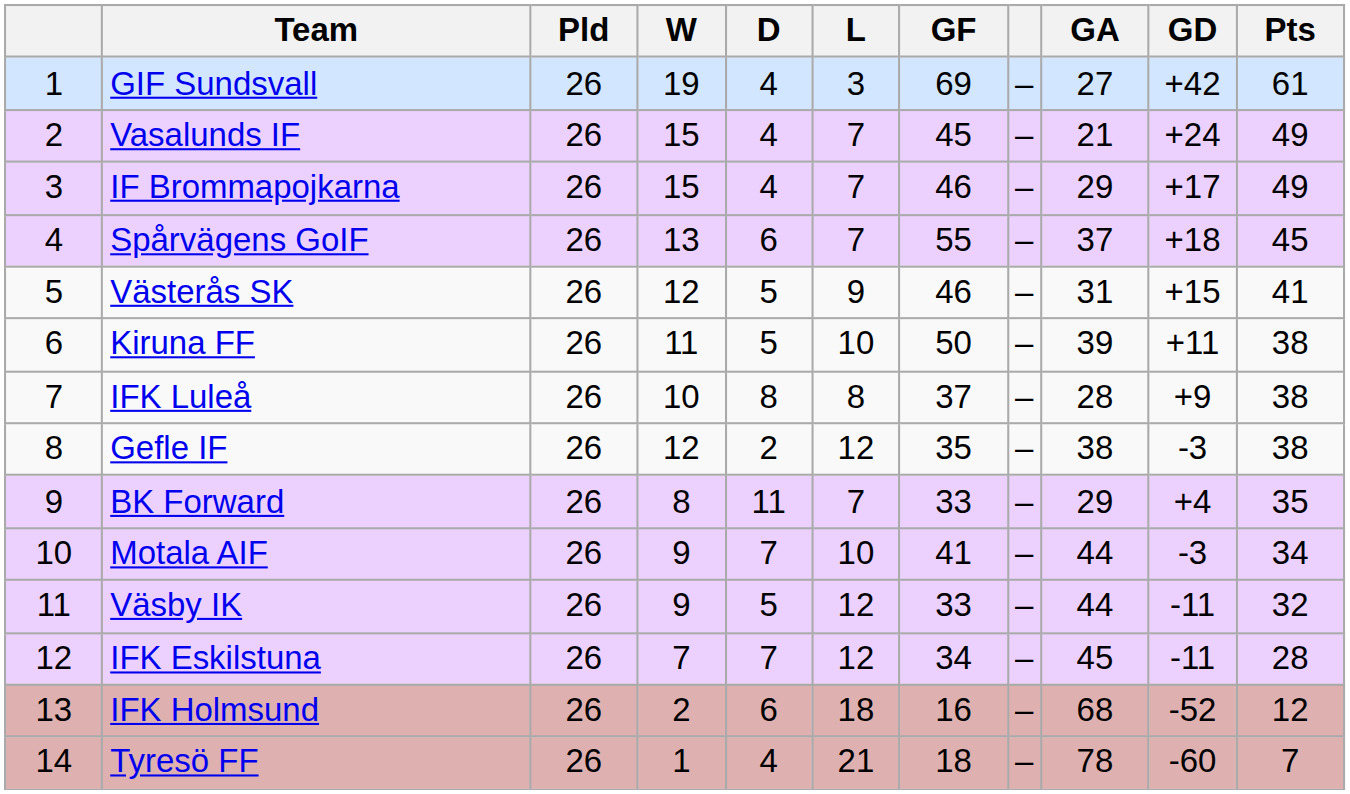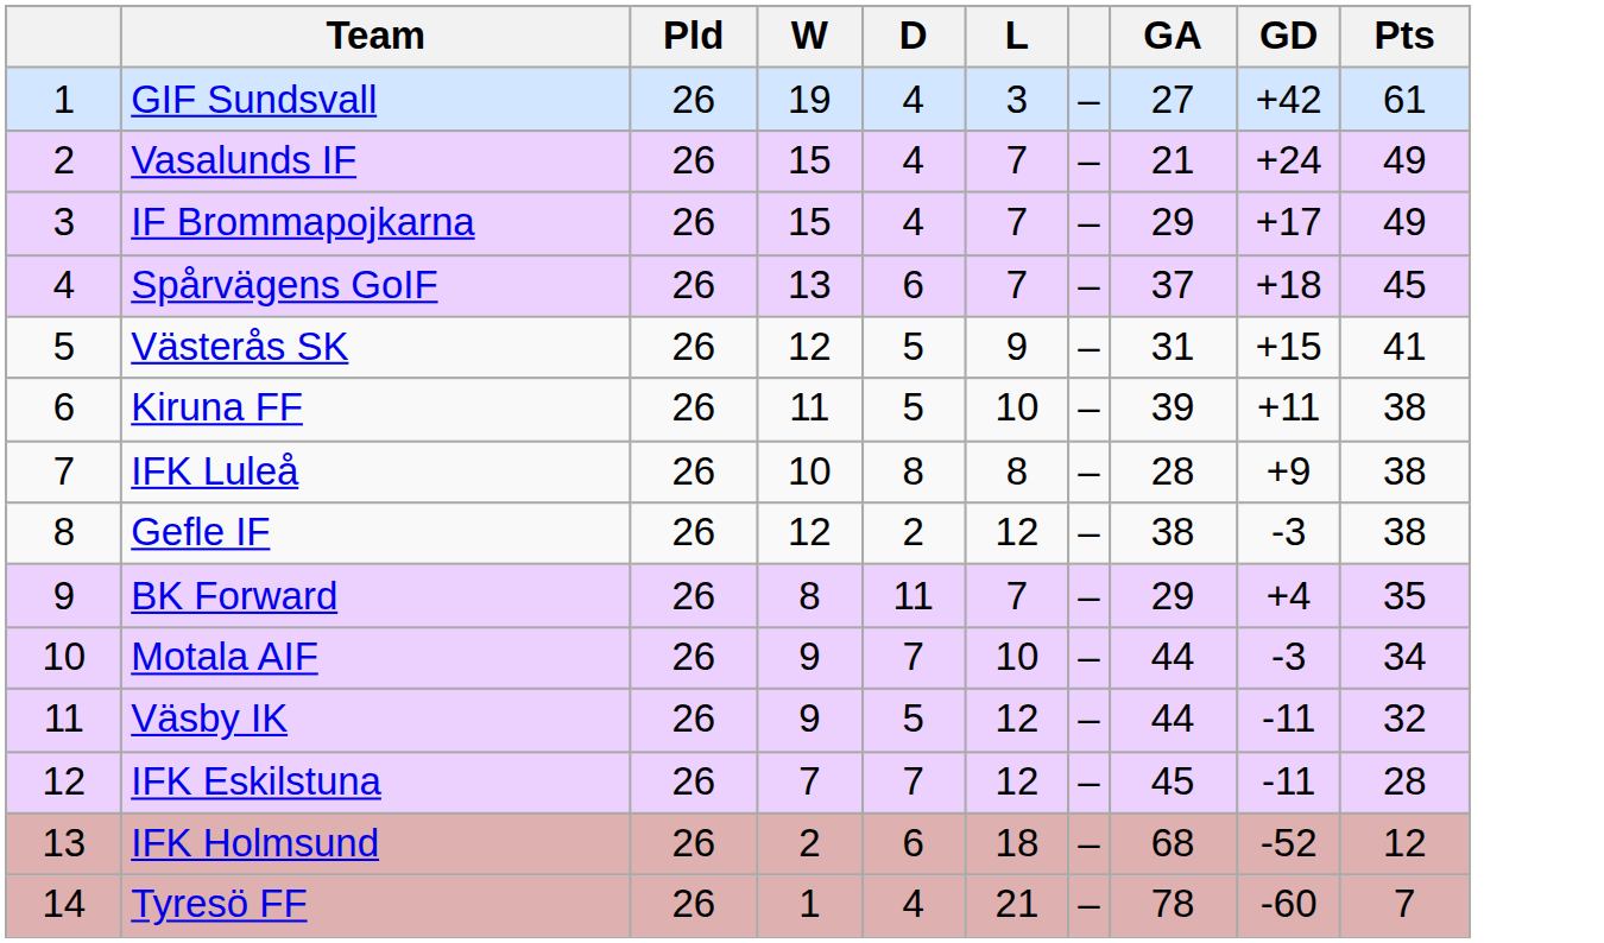 <table class="wikitable" style="text-align: center">
 <tr>
 <th style="width: 40px;"></th>
 <th style="width: 200px;">Team</th>
 <th style="width: 45px;">Pld</th>
 <th style="width: 35px;">W</th>
 <th style="width: 35px;">D</th>
 <th style="width: 35px;">L</th>
-<th style="width: 45px;">GF</th>
 <th></th>
 <th style="width: 45px;">GA</th>
 <th style="width: 35px;">GD</th>
 <th style="width: 45px;">Pts</th>
 </tr>
 <tr style="background: #d2e6ff">
 <td>1</td>
 <td style="text-align: left;"><a href='#'>GIF Sundsvall</a></td>
 <td>26</td>
 <td>19</td>
 <td>4</td>
 <td>3</td>
-<td>69</td>
 <td>–</td>
 <td>27</td>
 <td>+42</td>
 <td>61</td>
 </tr>
 <tr style="background: #ecd1ff">
 <td>2</td>
 <td style="text-align: left;"><a href='#'>Vasalunds IF</a></td>
 <td>26</td>
 <td>15</td>
 <td>4</td>
 <td>7</td>
-<td>45</td>
 <td>–</td>
 <td>21</td>
 <td>+24</td>
 <td>49</td>
 </tr>
 <tr style="background: #ecd1ff">
 <td>3</td>
 <td style="text-align: left;"><a href='#'>IF Brommapojkarna</a></td>
 <td>26</td>
 <td>15</td>
 <td>4</td>
 <td>7</td>
-<td>46</td>
 <td>–</td>
 <td>29</td>
 <td>+17</td>
 <td>49</td>
 </tr>
 <tr style="background: #ecd1ff">
 <td>4</td>
 <td style="text-align: left;"><a href='#'>Spårvägens GoIF</a></td>
 <td>26</td>
 <td>13</td>
 <td>6</td>
 <td>7</td>
-<td>55</td>
 <td>–</td>
 <td>37</td>
 <td>+18</td>
 <td>45</td>
 </tr>
 <tr>
 <td>5</td>
 <td style="text-align: left;"><a href='#'>Västerås SK</a></td>
 <td>26</td>
 <td>12</td>
 <td>5</td>
 <td>9</td>
-<td>46</td>
 <td>–</td>
 <td>31</td>
 <td>+15</td>
 <td>41</td>
 </tr>
 <tr>
 <td>6</td>
 <td style="text-align: left;"><a href='#'>Kiruna FF</a></td>
 <td>26</td>
 <td>11</td>
 <td>5</td>
 <td>10</td>
-<td>50</td>
 <td>–</td>
 <td>39</td>
 <td>+11</td>
 <td>38</td>
 </tr>
 <tr>
 <td>7</td>
 <td style="text-align: left;"><a href='#'>IFK Luleå</a></td>
 <td>26</td>
 <td>10</td>
 <td>8</td>
 <td>8</td>
-<td>37</td>
 <td>–</td>
 <td>28</td>
 <td>+9</td>
 <td>38</td>
 </tr>
 <tr>
 <td>8</td>
 <td style="text-align: left;"><a href='#'>Gefle IF</a></td>
 <td>26</td>
 <td>12</td>
 <td>2</td>
 <td>12</td>
-<td>35</td>
 <td>–</td>
 <td>38</td>
 <td>-3</td>
 <td>38</td>
 </tr>
 <tr style="background: #ecd1ff">
 <td>9</td>
 <td style="text-align: left;"><a href='#'>BK Forward</a></td>
 <td>26</td>
 <td>8</td>
 <td>11</td>
 <td>7</td>
-<td>33</td>
 <td>–</td>
 <td>29</td>
 <td>+4</td>
 <td>35</td>
 </tr>
 <tr style="background: #ecd1ff">
 <td>10</td>
 <td style="text-align: left;"><a href='#'>Motala AIF</a></td>
 <td>26</td>
 <td>9</td>
 <td>7</td>
 <td>10</td>
-<td>41</td>
 <td>–</td>
 <td>44</td>
 <td>-3</td>
 <td>34</td>
 </tr>
 <tr style="background: #ecd1ff">
 <td>11</td>
 <td style="text-align: left;"><a href='#'>Väsby IK</a></td>
 <td>26</td>
 <td>9</td>
 <td>5</td>
 <td>12</td>
-<td>33</td>
 <td>–</td>
 <td>44</td>
 <td>-11</td>
 <td>32</td>
 </tr>
 <tr style="background: #ecd1ff">
 <td>12</td>
 <td style="text-align: left;"><a href='#'>IFK Eskilstuna</a></td>
 <td>26</td>
 <td>7</td>
 <td>7</td>
 <td>12</td>
-<td>34</td>
 <td>–</td>
 <td>45</td>
 <td>-11</td>
 <td>28</td>
 </tr>
 <tr style="background: #deb0b0">
 <td>13</td>
 <td style="text-align: left;"><a href='#'>IFK Holmsund</a></td>
 <td>26</td>
 <td>2</td>
 <td>6</td>
 <td>18</td>
-<td>16</td>
 <td>–</td>
 <td>68</td>
 <td>-52</td>
 <td>12</td>
 </tr>
 <tr style="background: #deb0b0">
 <td>14</td>
 <td style="text-align: left;"><a href='#'>Tyresö FF</a></td>
 <td>26</td>
 <td>1</td>
 <td>4</td>
 <td>21</td>
-<td>18</td>
 <td>–</td>
 <td>78</td>
 <td>-60</td>
 <td>7</td>
 </tr>
 </table>
